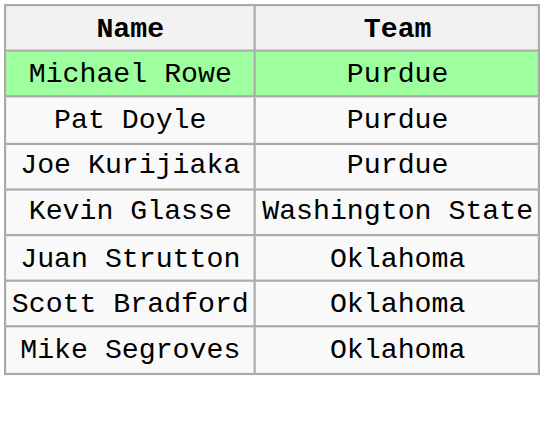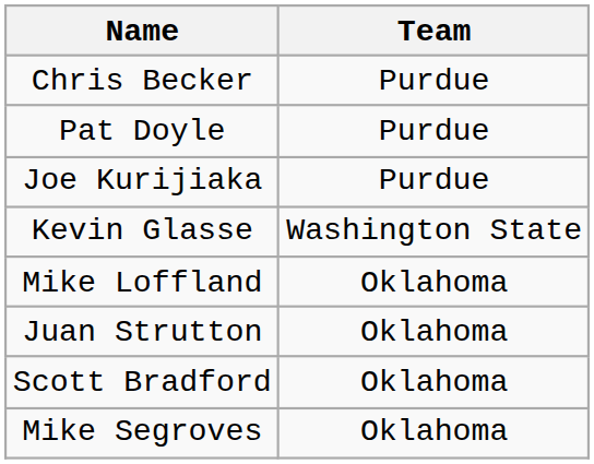 <table class="wikitable" style="text-align:center">
 <tr>
 <th>Name</th>
 <th>Team</th>
 </tr>
-<tr bgcolor="#9eff9e">
-<td>Michael Rowe</td>
+<tr>
+<td>Chris Becker</td>
 <td>Purdue</td>
 </tr>
 <tr>
 <td>Pat Doyle</td>
 <td>Purdue</td>
 </tr>
 <tr>
 <td>Joe Kurijiaka</td>
 <td>Purdue</td>
 </tr>
 <tr>
 <td>Kevin Glasse</td>
 <td>Washington State</td>
 </tr>
 <tr>
+<td>Mike Loffland</td>
+<td>Oklahoma</td>
+</tr>
+<tr>
 <td>Juan Strutton</td>
 <td>Oklahoma</td>
 </tr>
 <tr>
 <td>Scott Bradford</td>
 <td>Oklahoma</td>
 </tr>
 <tr>
 <td>Mike Segroves</td>
 <td>Oklahoma</td>
 </tr>
 </table>
